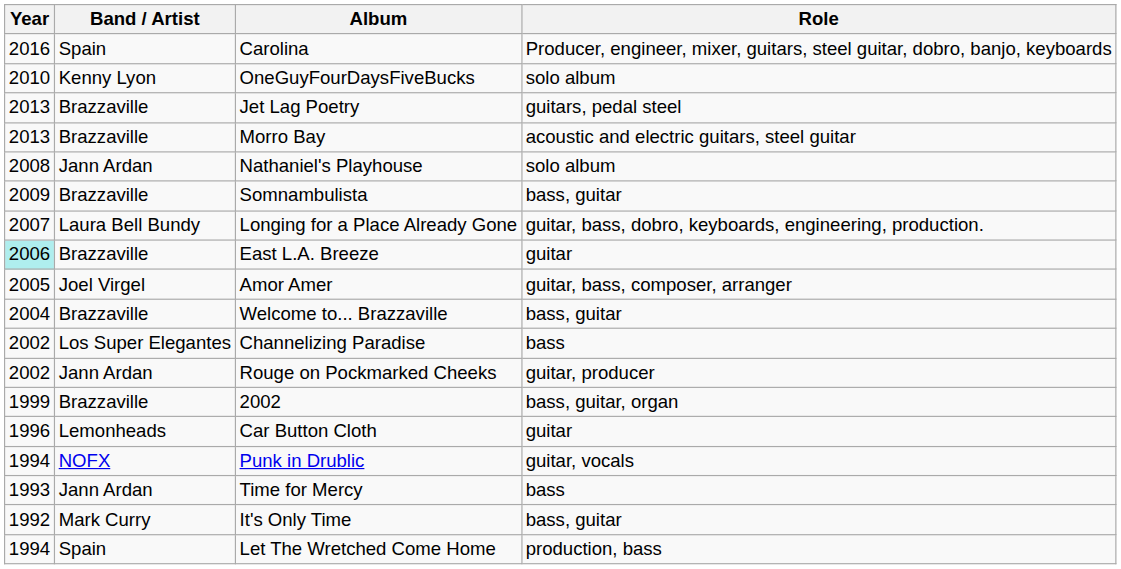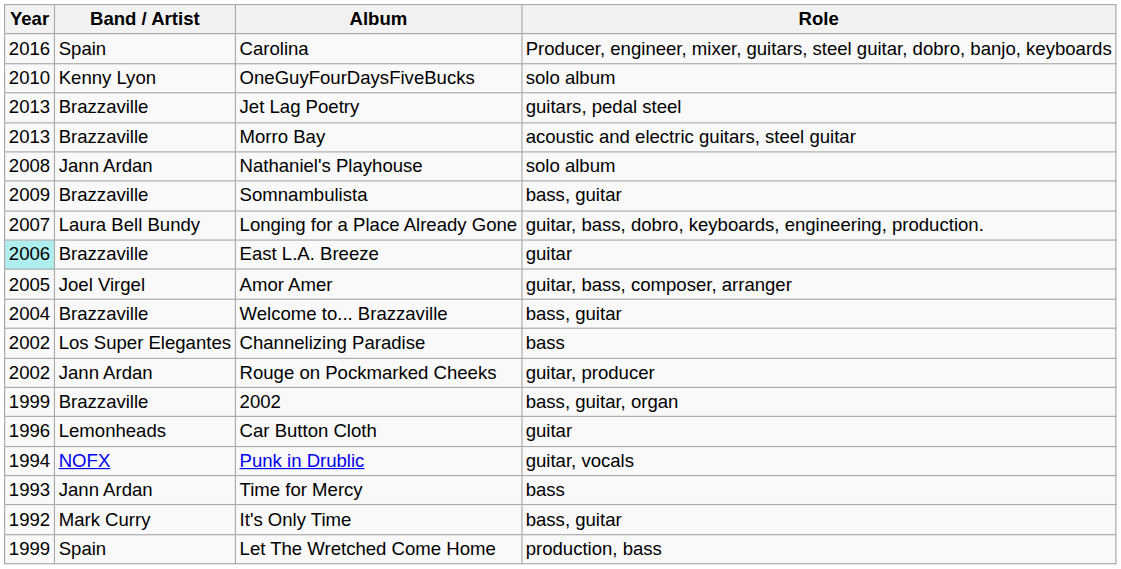 <table class="wikitable">
 <tr>
 <th rowspan="1">Year</th>
 <th rowspan="1">Band / Artist</th>
 <th rowspan="1">Album</th>
 <th rowspan="1">Role</th>
 </tr>
 <tr>
 <td>2016</td>
 <td>Spain</td>
 <td>Carolina</td>
 <td>Producer, engineer, mixer, guitars, steel guitar, dobro, banjo, keyboards</td>
 </tr>
 <tr>
 <td>2010</td>
 <td>Kenny Lyon</td>
 <td>OneGuyFourDaysFiveBucks</td>
 <td>solo album</td>
 </tr>
 <tr>
 <td>2013</td>
 <td>Brazzaville</td>
 <td>Jet Lag Poetry</td>
 <td>guitars, pedal steel</td>
 </tr>
 <tr>
 <td>2013</td>
 <td>Brazzaville</td>
 <td>Morro Bay</td>
 <td>acoustic and electric guitars, steel guitar</td>
 </tr>
 <tr>
 <td>2008</td>
 <td>Jann Ardan</td>
 <td>Nathaniel's Playhouse</td>
 <td>solo album</td>
 </tr>
 <tr>
 <td>2009</td>
 <td>Brazzaville</td>
 <td>Somnambulista</td>
 <td>bass, guitar</td>
 </tr>
 <tr>
 <td>2007</td>
 <td>Laura Bell Bundy</td>
 <td>Longing for a Place Already Gone</td>
 <td>guitar, bass, dobro, keyboards, engineering, production.</td>
 </tr>
 <tr>
 <td style="background: paleturquoise;">2006</td>
 <td>Brazzaville</td>
 <td>East L.A. Breeze</td>
 <td>guitar</td>
 </tr>
 <tr>
 <td>2005</td>
 <td>Joel Virgel</td>
 <td>Amor Amer</td>
 <td>guitar, bass, composer, arranger</td>
 </tr>
 <tr>
 <td>2004</td>
 <td>Brazzaville</td>
 <td>Welcome to... Brazzaville</td>
 <td>bass, guitar</td>
 </tr>
 <tr>
 <td>2002</td>
 <td>Los Super Elegantes</td>
 <td>Channelizing Paradise</td>
 <td>bass</td>
 </tr>
 <tr>
 <td>2002</td>
 <td>Jann Ardan</td>
 <td>Rouge on Pockmarked Cheeks</td>
 <td>guitar, producer</td>
 </tr>
 <tr>
 <td>1999</td>
 <td>Brazzaville</td>
 <td>2002</td>
 <td>bass, guitar, organ</td>
 </tr>
 <tr>
 <td>1996</td>
 <td>Lemonheads</td>
 <td>Car Button Cloth</td>
 <td>guitar</td>
 </tr>
 <tr>
 <td>1994</td>
 <td><a href='#'>NOFX</a></td>
 <td><a href='#'>Punk in Drublic</a></td>
 <td>guitar, vocals</td>
 </tr>
 <tr>
 <td>1993</td>
 <td>Jann Ardan</td>
 <td>Time for Mercy</td>
 <td>bass</td>
 </tr>
 <tr>
 <td>1992</td>
 <td>Mark Curry</td>
 <td>It's Only Time</td>
 <td>bass, guitar</td>
 </tr>
 <tr>
-<td>1994</td>
+<td>1999</td>
 <td>Spain</td>
 <td>Let The Wretched Come Home</td>
 <td>production, bass</td>
 </tr>
 </table>
